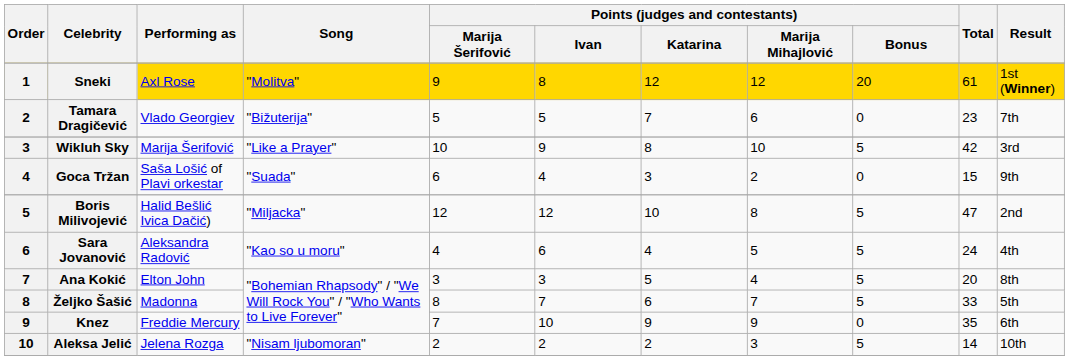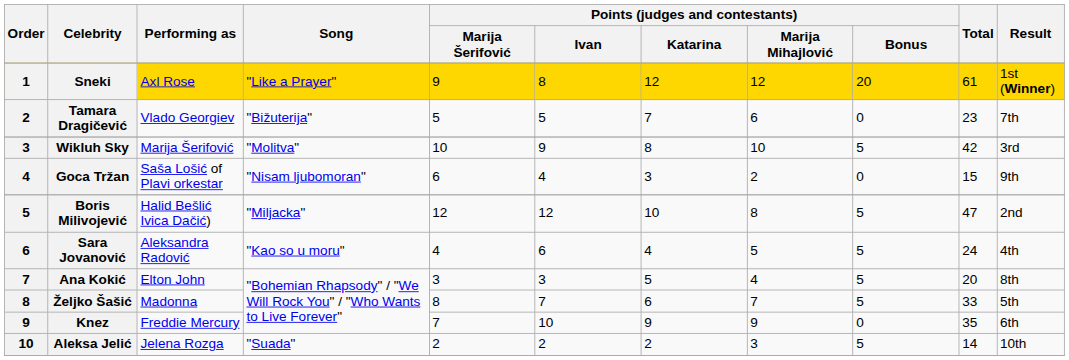 <table class=wikitable>
 <tr>
 <th rowspan="2">Order</th>
 <th rowspan="2">Celebrity</th>
 <th rowspan="2">Performing as</th>
 <th rowspan="2">Song</th>
 <th colspan="5" style="width:50%;">Points (judges and contestants)</th>
 <th rowspan="2">Total</th>
 <th rowspan="2">Result</th>
 </tr>
 <tr>
 <th style="width:10%;">Marija <br> Šerifović</th>
 <th style="width:10%;">Ivan</th>
 <th style="width:10%;">Katarina</th>
 <th style="width:10%;">Marija <br> Mihajlović</th>
 <th style="width:10%;">Bonus</th>
 </tr>
 <tr>
 </tr>
 <tr style="background:gold;">
 <th scope="row">1</th>
 <th scope="row">Sneki</th>
 <td><a href='#'>Axl Rose</a></td>
-<td>"<a href='#'>Molitva</a>"</td>
+<td>"<a href='#'>Like a Prayer</a>"</td>
 <td>9</td>
 <td>8</td>
 <td>12</td>
 <td>12</td>
 <td>20</td>
 <td>61</td>
 <td>1st (<strong>Winner</strong>)</td>
 </tr>
 <tr>
 <th scope="row">2</th>
 <th scope="row">Tamara Dragičević</th>
 <td><a href='#'>Vlado Georgiev</a></td>
 <td>"<a href='#'>Bižuterija</a>"</td>
 <td>5</td>
 <td>5</td>
 <td>7</td>
 <td>6</td>
 <td>0</td>
 <td>23</td>
 <td>7th</td>
 </tr>
 <tr>
 </tr>
 <tr -bgcolor="tan">
 <th scope="row">3</th>
 <th scope="row">Wikluh Sky</th>
 <td><a href='#'>Marija Šerifović</a></td>
-<td>"<a href='#'>Like a Prayer</a>"</td>
+<td>"<a href='#'>Molitva</a>"</td>
 <td>10</td>
 <td>9</td>
 <td>8</td>
 <td>10</td>
 <td>5</td>
 <td>42</td>
 <td>3rd</td>
 </tr>
 <tr>
 <th scope="row">4</th>
 <th scope="row">Goca Tržan</th>
 <td><a href='#'>Saša Lošić</a> of <a href='#'>Plavi orkestar</a></td>
-<td>"<a href='#'>Suada</a>"</td>
+<td>"<a href='#'>Nisam ljubomoran</a>"</td>
 <td>6</td>
 <td>4</td>
 <td>3</td>
 <td>2</td>
 <td>0</td>
 <td>15</td>
 <td>9th</td>
 </tr>
 <tr>
 </tr>
 <tr>
 </tr>
 <tr -bgcolor="silver">
 <th scope="row">5</th>
 <th scope="row">Boris Milivojević</th>
 <td><a href='#'>Halid Bešlić</a><br><a href='#'>Ivica Dačić</a>) </td>
 <td>"<a href='#'>Miljacka</a>"</td>
 <td>12</td>
 <td>12</td>
 <td>10</td>
 <td>8</td>
 <td>5</td>
 <td>47</td>
 <td>2nd</td>
 </tr>
 <tr>
 <th scope="row">6</th>
 <th scope="row">Sara Jovanović</th>
 <td><a href='#'>Aleksandra Radović</a></td>
 <td>"<a href='#'>Kao so u moru</a>"</td>
 <td>4</td>
 <td>6</td>
 <td>4</td>
 <td>5</td>
 <td>5</td>
 <td>24</td>
 <td>4th</td>
 </tr>
 <tr>
 <th scope="row">7</th>
 <th scope="row">Ana Kokić</th>
 <td><a href='#'>Elton John</a></td>
 <td rowspan="3">"<a href='#'>Bohemian Rhapsody</a>"  / "<a href='#'>We Will Rock You</a>" / "<a href='#'>Who Wants to Live Forever</a>"</td>
 <td>3</td>
 <td>3</td>
 <td>5</td>
 <td>4</td>
 <td>5</td>
 <td>20</td>
 <td>8th</td>
 </tr>
 <tr>
 <th scope="row">8</th>
 <th scope="row">Željko Šašić</th>
 <td><a href='#'>Madonna</a></td>
 <td>8</td>
 <td>7</td>
 <td>6</td>
 <td>7</td>
 <td>5</td>
 <td>33</td>
 <td>5th</td>
 </tr>
 <tr>
 <th scope="row">9</th>
 <th scope="row">Knez</th>
 <td><a href='#'>Freddie Mercury</a></td>
 <td>7</td>
 <td>10</td>
 <td>9</td>
 <td>9</td>
 <td>0</td>
 <td>35</td>
 <td>6th</td>
 </tr>
 <tr>
 <th scope="row">10</th>
 <th scope="row">Aleksa Jelić</th>
 <td><a href='#'>Jelena Rozga</a></td>
-<td>"<a href='#'>Nisam ljubomoran</a>"</td>
+<td>"<a href='#'>Suada</a>"</td>
 <td>2</td>
 <td>2</td>
 <td>2</td>
 <td>3</td>
 <td>5</td>
 <td>14</td>
 <td>10th</td>
 </tr>
 <tr>
 </tr>
 </table>
